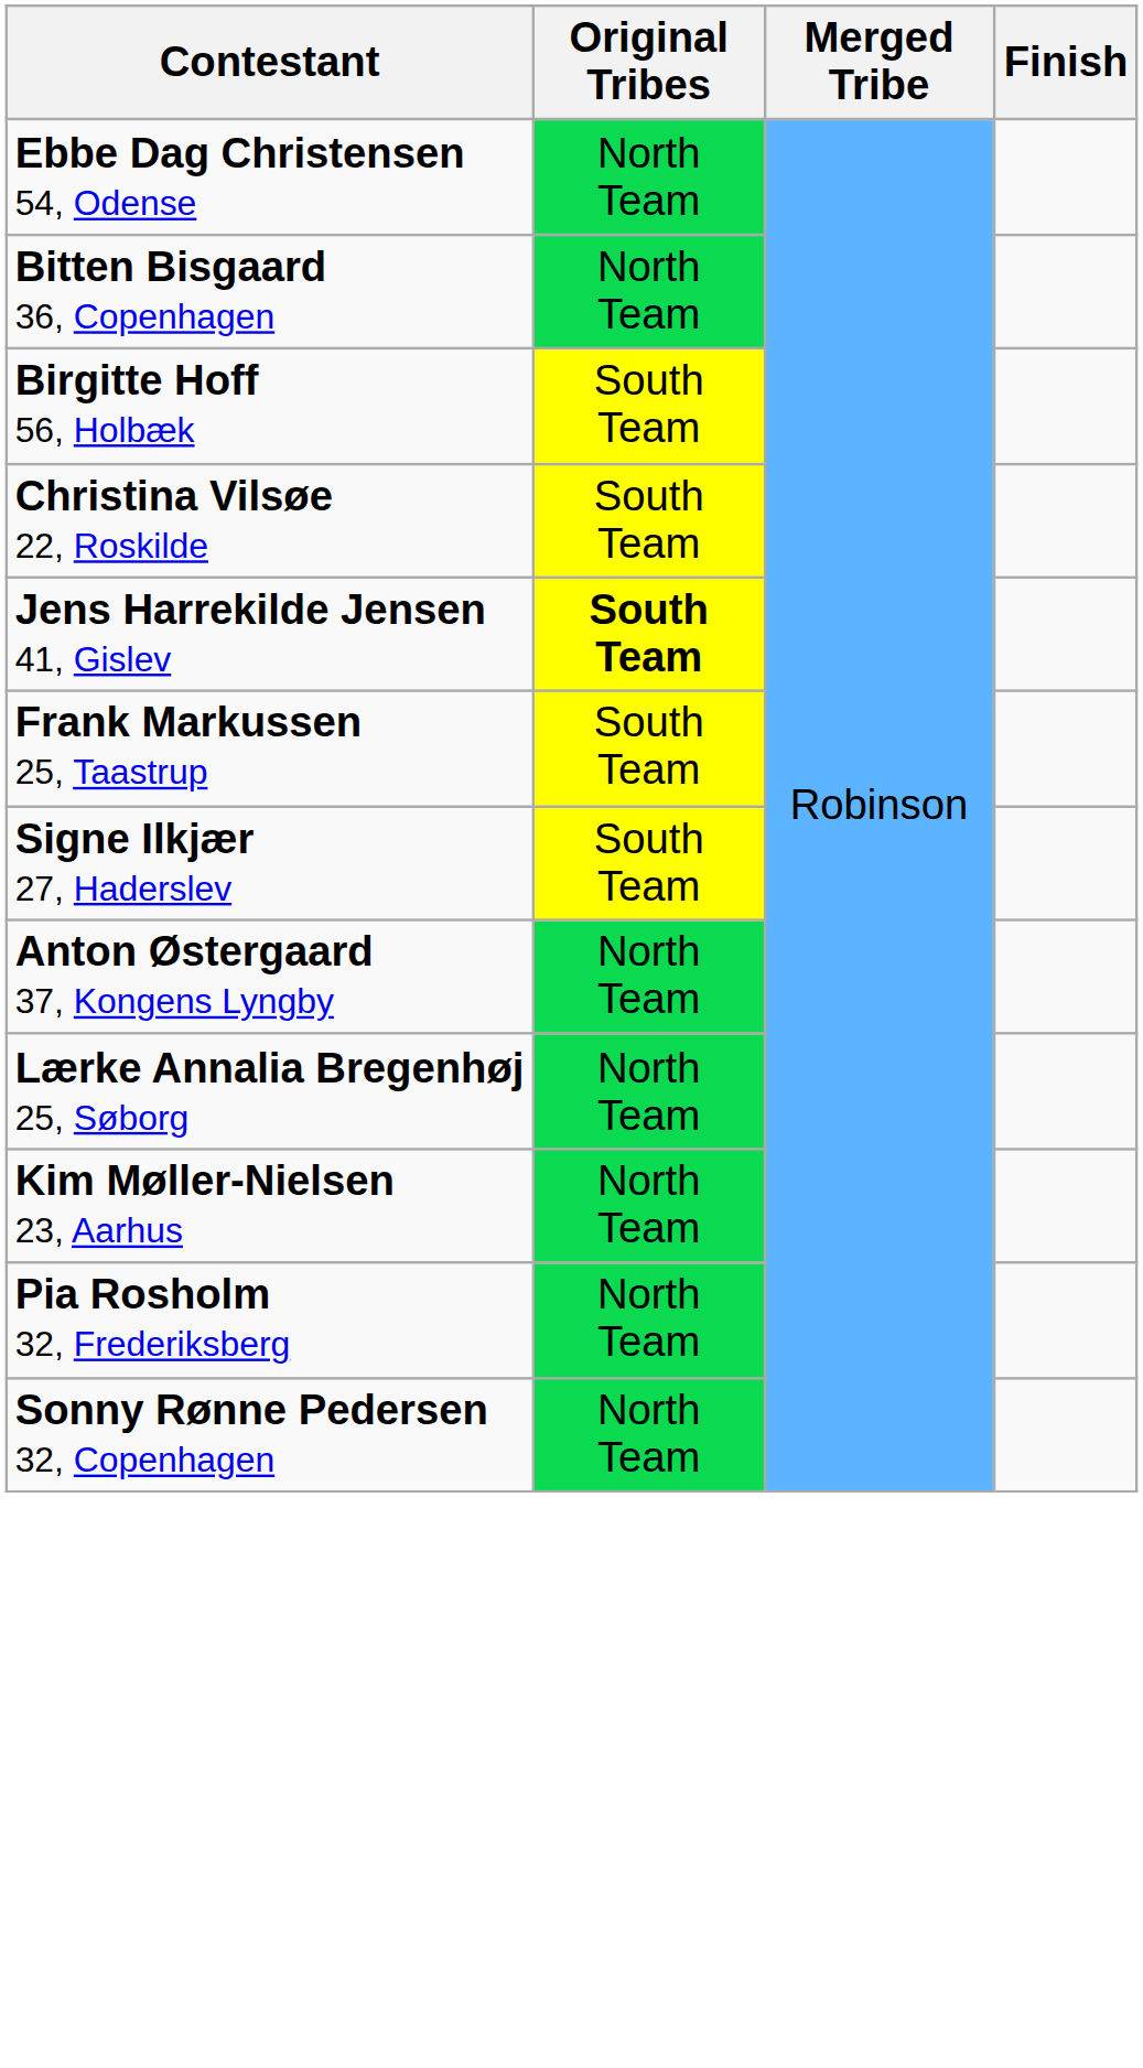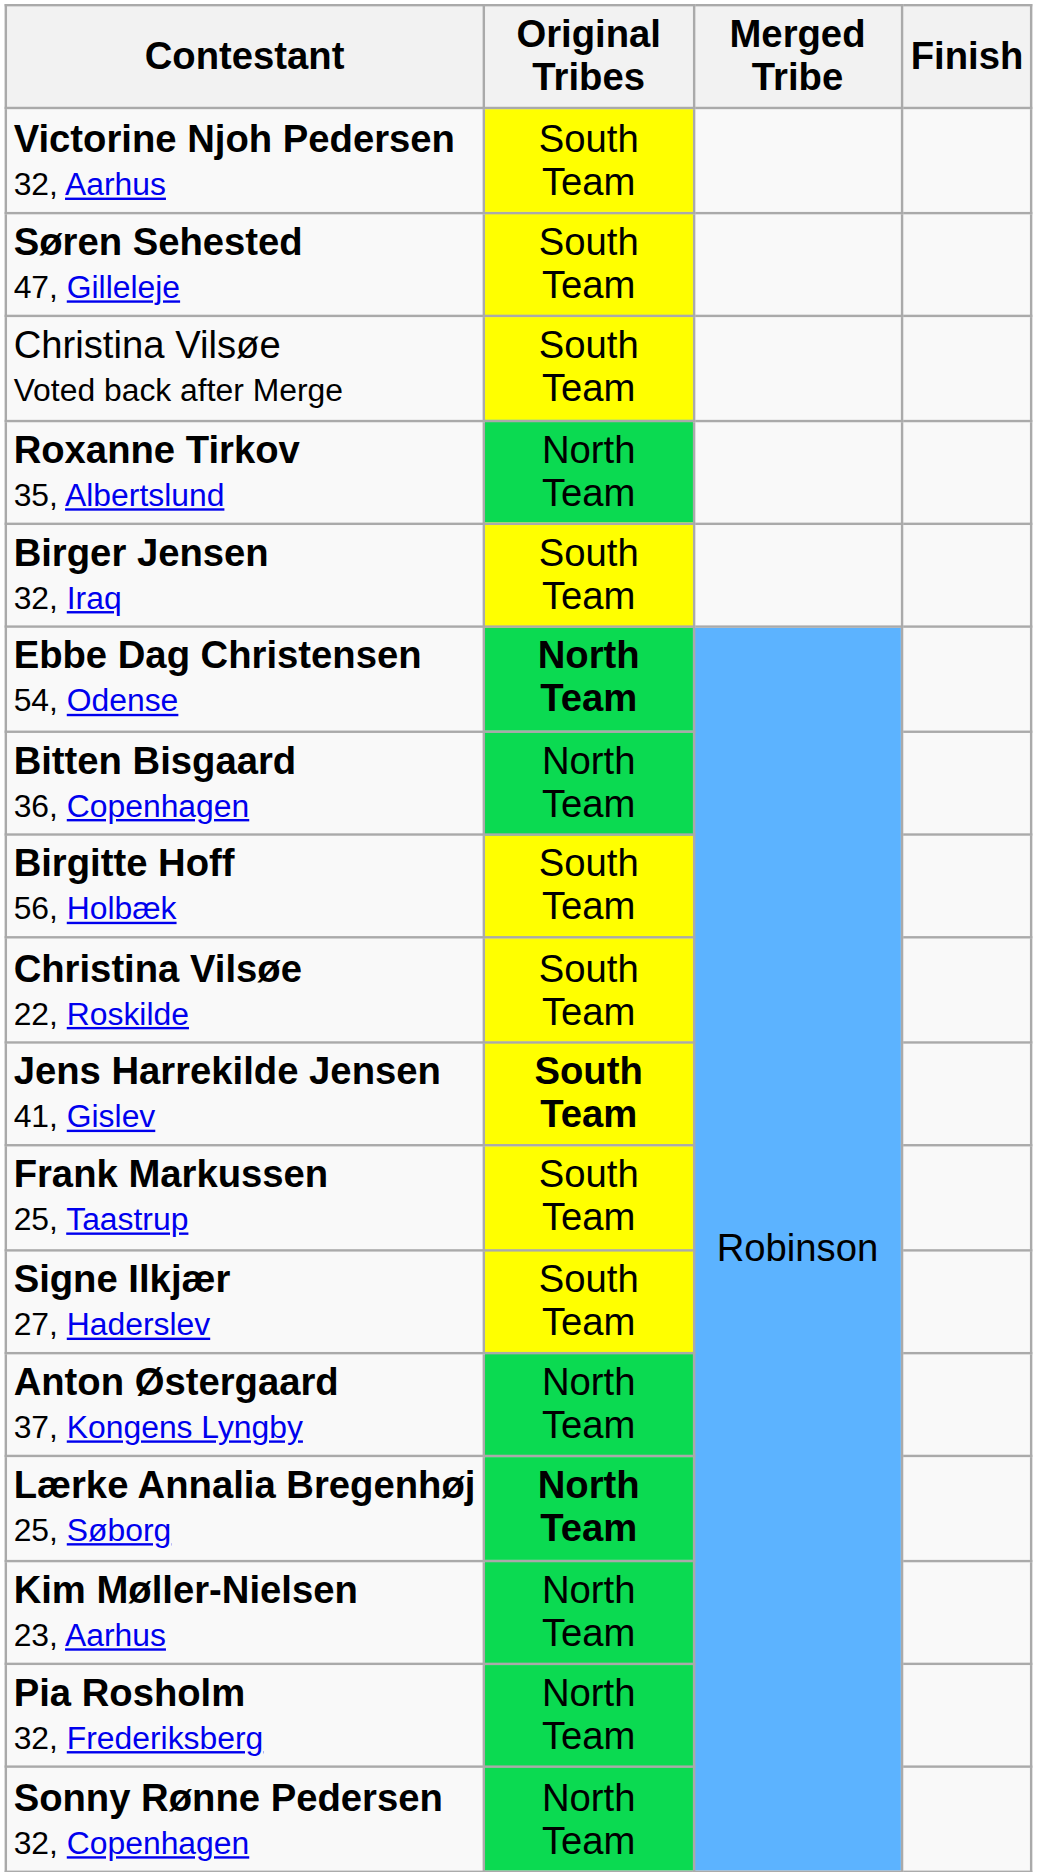 <table class="wikitable" style="margin:auto; text-align:center">
 <tr>
 <th>Contestant</th>
 <th width=80>Original<br>Tribes</th>
 <th width=80>Merged<br>Tribe</th>
 <th>Finish</th>
 </tr>
 <tr>
+<td align="left"><strong>Victorine Njoh Pedersen</strong><br><small>32, <a href='#'>Aarhus</a></small></td>
+<td bgcolor="yellow" align=center>South Team</td>
+<td></td>
+<td></td>
+</tr>
+<tr>
+<td align="left"><strong>Søren Sehested</strong><br><small>47, <a href='#'>Gilleleje</a></small></td>
+<td bgcolor="yellow" align=center>South Team</td>
+<td></td>
+<td></td>
+</tr>
+<tr>
+<td align="left">Christina Vilsøe<br><small>Voted back after Merge</small></td>
+<td bgcolor="yellow" align=center>South Team</td>
+<td></td>
+<td></td>
+</tr>
+<tr>
+<td align="left"><strong>Roxanne Tirkov</strong><br><small>35, <a href='#'>Albertslund</a></small></td>
+<td bgcolor="#0BDA51" align=center>North Team</td>
+<td></td>
+<td></td>
+</tr>
+<tr>
+<td align="left"><strong>Birger Jensen</strong><br><small>32, <a href='#'>Iraq</a></small></td>
+<td bgcolor="yellow" align=center>South Team</td>
+<td></td>
+<td></td>
+</tr>
+<tr>
 <td align="left"><strong>Ebbe Dag Christensen</strong><br><small>54, <a href='#'>Odense</a></small></td>
-<td bgcolor="#0BDA51" align=center>North Team</td>
+<td bgcolor="#0BDA51" align=center><strong>North Team</strong></td>
 <td align=center bgcolor="#5CB3FF" rowspan=12>Robinson</td>
 <td></td>
 </tr>
 <tr>
 <td align="left"><strong>Bitten Bisgaard</strong><br><small>36, <a href='#'>Copenhagen</a></small></td>
 <td bgcolor="#0BDA51" align=center>North Team</td>
 <td></td>
 </tr>
 <tr>
 <td align="left"><strong>Birgitte Hoff</strong><br><small>56, <a href='#'>Holbæk</a></small></td>
 <td bgcolor="yellow" align=center>South Team</td>
 <td></td>
 </tr>
 <tr>
 <td align="left"><strong>Christina Vilsøe</strong><br><small>22, <a href='#'>Roskilde</a></small></td>
 <td bgcolor="yellow" align=center>South Team</td>
 <td></td>
 </tr>
 <tr>
 <td align="left"><strong>Jens Harrekilde Jensen</strong><br><small>41, <a href='#'>Gislev</a></small></td>
 <td bgcolor="yellow" align=center><strong>South Team</strong></td>
 <td></td>
 </tr>
 <tr>
 <td align="left"><strong>Frank Markussen</strong><br><small>25, <a href='#'>Taastrup</a></small></td>
 <td bgcolor="yellow" align=center>South Team</td>
 <td></td>
 </tr>
 <tr>
 <td align="left"><strong>Signe Ilkjær</strong><br><small>27, <a href='#'>Haderslev</a></small></td>
 <td bgcolor="yellow" align=center>South Team</td>
 <td></td>
 </tr>
 <tr>
 <td align="left"><strong>Anton Østergaard</strong><br><small>37, <a href='#'>Kongens Lyngby</a></small></td>
 <td bgcolor="#0BDA51" align=center>North Team</td>
 <td></td>
 </tr>
 <tr>
 <td align="left"><strong>Lærke Annalia Bregenhøj</strong><br><small>25, <a href='#'>Søborg</a></small></td>
-<td bgcolor="#0BDA51" align=center>North Team</td>
+<td bgcolor="#0BDA51" align=center><strong>North Team</strong></td>
 <td></td>
 </tr>
 <tr>
 <td align="left"><strong>Kim Møller-Nielsen</strong><br><small>23, <a href='#'>Aarhus</a></small></td>
 <td bgcolor="#0BDA51" align=center>North Team</td>
 <td></td>
 </tr>
 <tr>
 <td align="left"><strong>Pia Rosholm</strong><br><small>32, <a href='#'>Frederiksberg</a></small></td>
 <td bgcolor="#0BDA51" align=center>North Team</td>
 <td></td>
 </tr>
 <tr>
 <td align="left"><strong>Sonny Rønne Pedersen</strong><br><small>32, <a href='#'>Copenhagen</a></small></td>
 <td bgcolor="#0BDA51" align=center>North Team</td>
 <td></td>
 </tr>
 </table>
